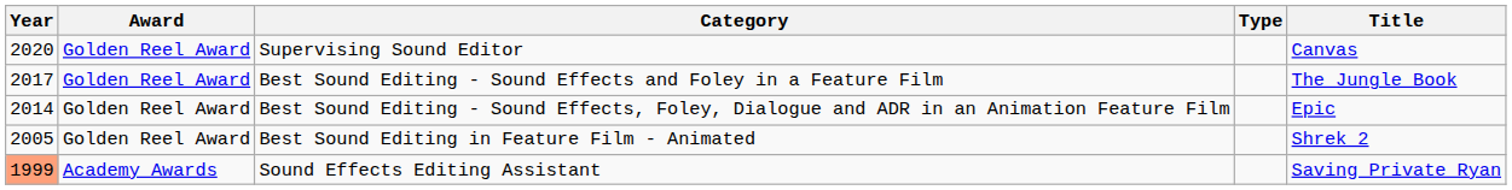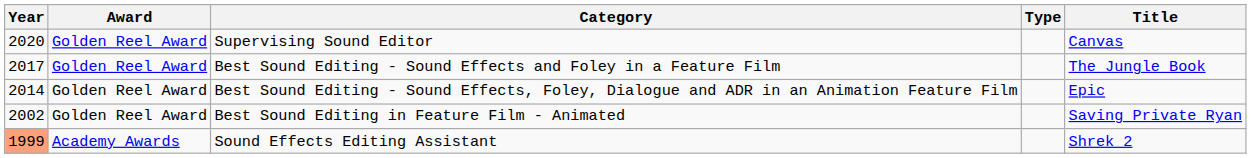 <table class=wikitable>
 <tr>
 <th>Year</th>
 <th>Award</th>
 <th>Category</th>
 <th>Type</th>
 <th>Title</th>
 </tr>
 <tr>
 <td rowspan="1">2020</td>
 <td><a href='#'>Golden Reel Award</a></td>
 <td>Supervising Sound Editor</td>
 <td></td>
 <td><a href='#'>Canvas</a></td>
 </tr>
 <tr>
 <td rowspan="1">2017</td>
 <td><a href='#'>Golden Reel Award</a></td>
 <td>Best Sound Editing - Sound Effects and Foley in a Feature Film</td>
 <td></td>
 <td><a href='#'>The Jungle Book</a></td>
 </tr>
 <tr>
 <td rowspan="1">2014</td>
 <td>Golden Reel Award</td>
 <td>Best Sound Editing - Sound Effects, Foley, Dialogue and ADR in an Animation Feature Film</td>
 <td></td>
 <td><a href='#'>Epic</a></td>
 </tr>
 <tr>
-<td rowspan="1">2005</td>
+<td rowspan="1">2002</td>
 <td>Golden Reel Award</td>
 <td>Best Sound Editing in Feature Film - Animated</td>
 <td></td>
-<td><a href='#'>Shrek 2</a></td>
+<td><a href='#'>Saving Private Ryan</a></td>
 </tr>
 <tr>
 <td rowspan="1" style="background: lightsalmon;">1999</td>
 <td><a href='#'>Academy Awards</a></td>
 <td>Sound Effects Editing Assistant</td>
 <td></td>
-<td><a href='#'>Saving Private Ryan</a></td>
+<td><a href='#'>Shrek 2</a></td>
 </tr>
 </table>
